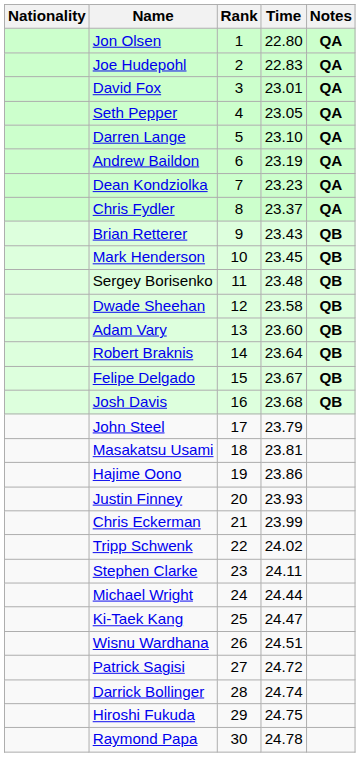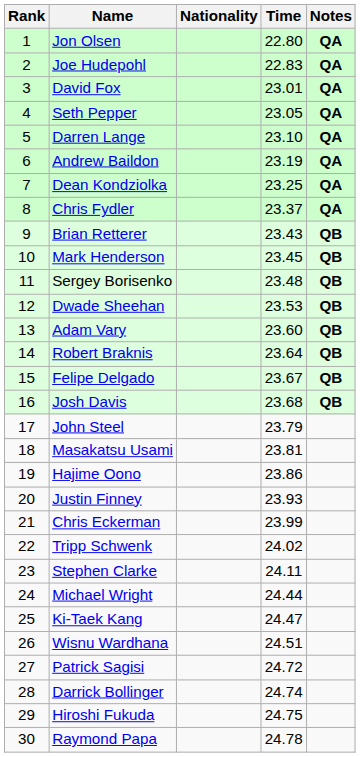 <table class="wikitable sortable" style="text-align:center">
 <tr>
+<th>Rank</th>
+<th>Name</th>
 <th>Nationality</th>
-<th>Name</th>
-<th>Rank</th>
 <th>Time</th>
 <th>Notes</th>
 </tr>
 <tr bgcolor=ccffcc>
+<td>1</td>
+<td align=left><a href='#'>Jon Olsen</a></td>
 <td align=left></td>
-<td align=left><a href='#'>Jon Olsen</a></td>
-<td>1</td>
 <td>22.80</td>
 <td><strong>QA</strong></td>
 </tr>
 <tr bgcolor=ccffcc>
+<td>2</td>
+<td align=left><a href='#'>Joe Hudepohl</a></td>
 <td align=left></td>
-<td align=left><a href='#'>Joe Hudepohl</a></td>
-<td>2</td>
 <td>22.83</td>
 <td><strong>QA</strong></td>
 </tr>
 <tr bgcolor=ccffcc>
+<td>3</td>
+<td align=left><a href='#'>David Fox</a></td>
 <td align=left></td>
-<td align=left><a href='#'>David Fox</a></td>
-<td>3</td>
 <td>23.01</td>
 <td><strong>QA</strong></td>
 </tr>
 <tr bgcolor=ccffcc>
+<td>4</td>
+<td align=left><a href='#'>Seth Pepper</a></td>
 <td align=left></td>
-<td align=left><a href='#'>Seth Pepper</a></td>
-<td>4</td>
 <td>23.05</td>
 <td><strong>QA</strong></td>
 </tr>
 <tr bgcolor=ccffcc>
+<td>5</td>
+<td align=left><a href='#'>Darren Lange</a></td>
 <td align=left></td>
-<td align=left><a href='#'>Darren Lange</a></td>
-<td>5</td>
 <td>23.10</td>
 <td><strong>QA</strong></td>
 </tr>
 <tr bgcolor=ccffcc>
+<td>6</td>
+<td align=left><a href='#'>Andrew Baildon</a></td>
 <td align=left></td>
-<td align=left><a href='#'>Andrew Baildon</a></td>
-<td>6</td>
 <td>23.19</td>
 <td><strong>QA</strong></td>
 </tr>
 <tr bgcolor=ccffcc>
+<td>7</td>
+<td align=left><a href='#'>Dean Kondziolka</a></td>
 <td align=left></td>
-<td align=left><a href='#'>Dean Kondziolka</a></td>
-<td>7</td>
-<td>23.23</td>
+<td>23.25</td>
 <td><strong>QA</strong></td>
 </tr>
 <tr bgcolor=ccffcc>
+<td>8</td>
+<td align=left><a href='#'>Chris Fydler</a></td>
 <td align=left></td>
-<td align=left><a href='#'>Chris Fydler</a></td>
-<td>8</td>
 <td>23.37</td>
 <td><strong>QA</strong></td>
 </tr>
 <tr bgcolor=ddffdd>
+<td>9</td>
+<td align=left><a href='#'>Brian Retterer</a></td>
 <td align=left></td>
-<td align=left><a href='#'>Brian Retterer</a></td>
-<td>9</td>
 <td>23.43</td>
 <td><strong>QB</strong></td>
 </tr>
 <tr bgcolor=ddffdd>
+<td>10</td>
+<td align=left><a href='#'>Mark Henderson</a></td>
 <td align=left></td>
-<td align=left><a href='#'>Mark Henderson</a></td>
-<td>10</td>
 <td>23.45</td>
 <td><strong>QB</strong></td>
 </tr>
 <tr bgcolor=ddffdd>
+<td>11</td>
+<td align=left>Sergey Borisenko</td>
 <td align=left></td>
-<td align=left>Sergey Borisenko</td>
-<td>11</td>
 <td>23.48</td>
 <td><strong>QB</strong></td>
 </tr>
 <tr bgcolor=ddffdd>
+<td>12</td>
+<td align=left><a href='#'>Dwade Sheehan</a></td>
 <td align=left></td>
-<td align=left><a href='#'>Dwade Sheehan</a></td>
-<td>12</td>
-<td>23.58</td>
+<td>23.53</td>
 <td><strong>QB</strong></td>
 </tr>
 <tr bgcolor=ddffdd>
+<td>13</td>
+<td align=left><a href='#'>Adam Vary</a></td>
 <td align=left></td>
-<td align=left><a href='#'>Adam Vary</a></td>
-<td>13</td>
 <td>23.60</td>
 <td><strong>QB</strong></td>
 </tr>
 <tr bgcolor=ddffdd>
+<td>14</td>
+<td align=left><a href='#'>Robert Braknis</a></td>
 <td align=left></td>
-<td align=left><a href='#'>Robert Braknis</a></td>
-<td>14</td>
 <td>23.64</td>
 <td><strong>QB</strong></td>
 </tr>
 <tr bgcolor=ddffdd>
+<td>15</td>
+<td align=left><a href='#'>Felipe Delgado</a></td>
 <td align=left></td>
-<td align=left><a href='#'>Felipe Delgado</a></td>
-<td>15</td>
 <td>23.67</td>
 <td><strong>QB</strong></td>
 </tr>
 <tr bgcolor=ddffdd>
+<td>16</td>
+<td align=left><a href='#'>Josh Davis</a></td>
 <td align=left></td>
-<td align=left><a href='#'>Josh Davis</a></td>
-<td>16</td>
 <td>23.68</td>
 <td><strong>QB</strong></td>
 </tr>
 <tr>
+<td>17</td>
+<td align=left><a href='#'>John Steel</a></td>
 <td align=left></td>
-<td align=left><a href='#'>John Steel</a></td>
-<td>17</td>
 <td>23.79</td>
 <td></td>
 </tr>
 <tr>
+<td>18</td>
+<td align=left><a href='#'>Masakatsu Usami</a></td>
 <td align=left></td>
-<td align=left><a href='#'>Masakatsu Usami</a></td>
-<td>18</td>
 <td>23.81</td>
 <td></td>
 </tr>
 <tr>
+<td>19</td>
+<td align=left><a href='#'>Hajime Oono</a></td>
 <td align=left></td>
-<td align=left><a href='#'>Hajime Oono</a></td>
-<td>19</td>
 <td>23.86</td>
 <td></td>
 </tr>
 <tr>
+<td>20</td>
+<td align=left><a href='#'>Justin Finney</a></td>
 <td align=left></td>
-<td align=left><a href='#'>Justin Finney</a></td>
-<td>20</td>
 <td>23.93</td>
 <td></td>
 </tr>
 <tr>
+<td>21</td>
+<td align=left><a href='#'>Chris Eckerman</a></td>
 <td align=left></td>
-<td align=left><a href='#'>Chris Eckerman</a></td>
-<td>21</td>
 <td>23.99</td>
 <td></td>
 </tr>
 <tr>
+<td>22</td>
+<td align=left><a href='#'>Tripp Schwenk</a></td>
 <td align=left></td>
-<td align=left><a href='#'>Tripp Schwenk</a></td>
-<td>22</td>
 <td>24.02</td>
 <td></td>
 </tr>
 <tr>
+<td>23</td>
+<td align=left><a href='#'>Stephen Clarke</a></td>
 <td align=left></td>
-<td align=left><a href='#'>Stephen Clarke</a></td>
-<td>23</td>
 <td>24.11</td>
 <td></td>
 </tr>
 <tr>
+<td>24</td>
+<td align=left><a href='#'>Michael Wright</a></td>
 <td align=left></td>
-<td align=left><a href='#'>Michael Wright</a></td>
-<td>24</td>
 <td>24.44</td>
 <td></td>
 </tr>
 <tr>
+<td>25</td>
+<td align=left><a href='#'>Ki-Taek Kang</a></td>
 <td align=left></td>
-<td align=left><a href='#'>Ki-Taek Kang</a></td>
-<td>25</td>
 <td>24.47</td>
 <td></td>
 </tr>
 <tr>
+<td>26</td>
+<td align=left><a href='#'>Wisnu Wardhana</a></td>
 <td align=left></td>
-<td align=left><a href='#'>Wisnu Wardhana</a></td>
-<td>26</td>
 <td>24.51</td>
 <td></td>
 </tr>
 <tr>
+<td>27</td>
+<td align=left><a href='#'>Patrick Sagisi</a></td>
 <td align=left></td>
-<td align=left><a href='#'>Patrick Sagisi</a></td>
-<td>27</td>
 <td>24.72</td>
 <td></td>
 </tr>
 <tr>
+<td>28</td>
+<td align=left><a href='#'>Darrick Bollinger</a></td>
 <td align=left></td>
-<td align=left><a href='#'>Darrick Bollinger</a></td>
-<td>28</td>
 <td>24.74</td>
 <td></td>
 </tr>
 <tr>
+<td>29</td>
+<td align=left><a href='#'>Hiroshi Fukuda</a></td>
 <td align=left></td>
-<td align=left><a href='#'>Hiroshi Fukuda</a></td>
-<td>29</td>
 <td>24.75</td>
 <td></td>
 </tr>
 <tr>
+<td>30</td>
+<td align=left><a href='#'>Raymond Papa</a></td>
 <td align=left></td>
-<td align=left><a href='#'>Raymond Papa</a></td>
-<td>30</td>
 <td>24.78</td>
 <td></td>
 </tr>
 </table>
